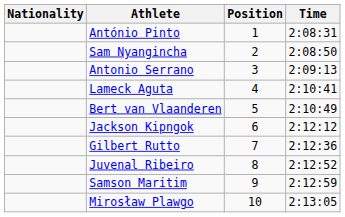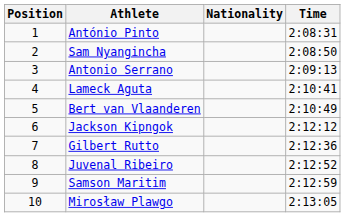 <table class="wikitable sortable">
 <tr>
+<th>Position</th>
+<th>Athlete</th>
 <th>Nationality</th>
-<th>Athlete</th>
-<th>Position</th>
 <th>Time</th>
 </tr>
 <tr>
+<td style="text-align:center">1</td>
+<td><a href='#'>António Pinto</a></td>
 <td></td>
-<td><a href='#'>António Pinto</a></td>
-<td style="text-align:center">1</td>
 <td>2:08:31</td>
 </tr>
 <tr>
+<td style="text-align:center">2</td>
+<td><a href='#'>Sam Nyangincha</a></td>
 <td></td>
-<td><a href='#'>Sam Nyangincha</a></td>
-<td style="text-align:center">2</td>
 <td>2:08:50</td>
 </tr>
 <tr>
+<td style="text-align:center">3</td>
+<td><a href='#'>Antonio Serrano</a></td>
 <td></td>
-<td><a href='#'>Antonio Serrano</a></td>
-<td style="text-align:center">3</td>
 <td>2:09:13</td>
 </tr>
 <tr>
+<td style="text-align:center">4</td>
+<td><a href='#'>Lameck Aguta</a></td>
 <td></td>
-<td><a href='#'>Lameck Aguta</a></td>
-<td style="text-align:center">4</td>
 <td>2:10:41</td>
 </tr>
 <tr>
+<td style="text-align:center">5</td>
+<td><a href='#'>Bert van Vlaanderen</a></td>
 <td></td>
-<td><a href='#'>Bert van Vlaanderen</a></td>
-<td style="text-align:center">5</td>
 <td>2:10:49</td>
 </tr>
 <tr>
+<td style="text-align:center">6</td>
+<td><a href='#'>Jackson Kipngok</a></td>
 <td></td>
-<td><a href='#'>Jackson Kipngok</a></td>
-<td style="text-align:center">6</td>
 <td>2:12:12</td>
 </tr>
 <tr>
+<td style="text-align:center">7</td>
+<td><a href='#'>Gilbert Rutto</a></td>
 <td></td>
-<td><a href='#'>Gilbert Rutto</a></td>
-<td style="text-align:center">7</td>
 <td>2:12:36</td>
 </tr>
 <tr>
+<td style="text-align:center">8</td>
+<td><a href='#'>Juvenal Ribeiro</a></td>
 <td></td>
-<td><a href='#'>Juvenal Ribeiro</a></td>
-<td style="text-align:center">8</td>
 <td>2:12:52</td>
 </tr>
 <tr>
+<td style="text-align:center">9</td>
+<td><a href='#'>Samson Maritim</a></td>
 <td></td>
-<td><a href='#'>Samson Maritim</a></td>
-<td style="text-align:center">9</td>
 <td>2:12:59</td>
 </tr>
 <tr>
+<td style="text-align:center">10</td>
+<td><a href='#'>Mirosław Plawgo</a></td>
 <td></td>
-<td><a href='#'>Mirosław Plawgo</a></td>
-<td style="text-align:center">10</td>
 <td>2:13:05</td>
 </tr>
 </table>
